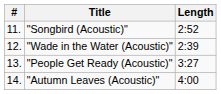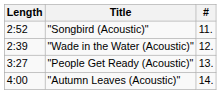 <table class="wikitable">
 <tr>
+<th>Length</th>
+<th>Title</th>
 <th>#</th>
-<th>Title</th>
-<th>Length</th>
 </tr>
 <tr>
+<td>2:52</td>
+<td>"Songbird (Acoustic)"</td>
 <td>11.</td>
-<td>"Songbird (Acoustic)"</td>
-<td>2:52</td>
 </tr>
 <tr>
+<td>2:39</td>
+<td>"Wade in the Water (Acoustic)"</td>
 <td>12.</td>
-<td>"Wade in the Water (Acoustic)"</td>
-<td>2:39</td>
 </tr>
 <tr>
+<td>3:27</td>
+<td>"People Get Ready (Acoustic)"</td>
 <td>13.</td>
-<td>"People Get Ready (Acoustic)"</td>
-<td>3:27</td>
 </tr>
 <tr>
+<td>4:00</td>
+<td>"Autumn Leaves (Acoustic)"</td>
 <td>14.</td>
-<td>"Autumn Leaves (Acoustic)"</td>
-<td>4:00</td>
 </tr>
 </table>
